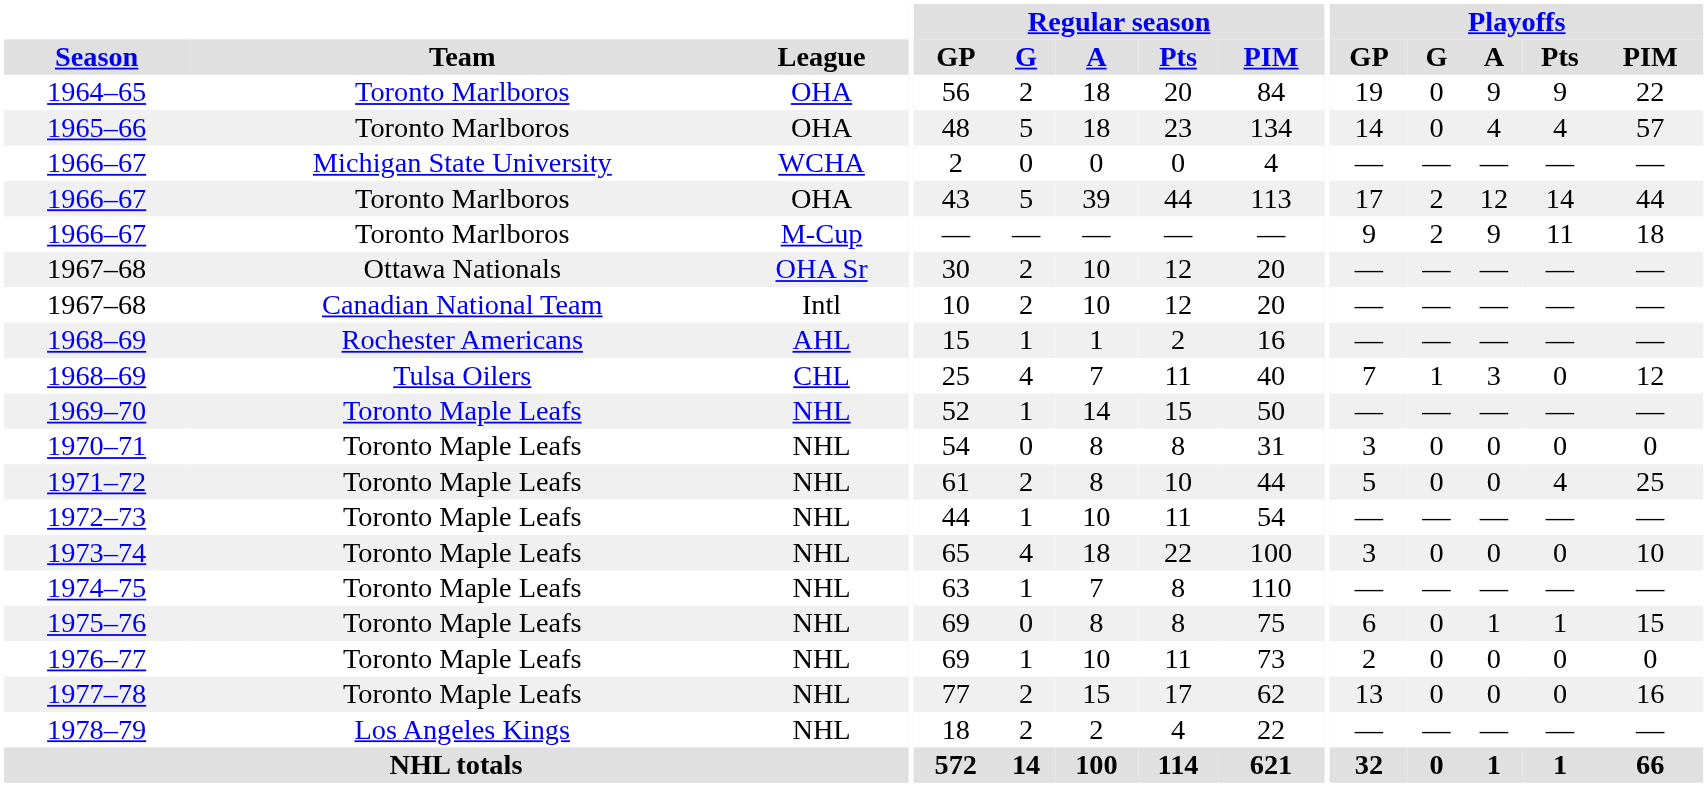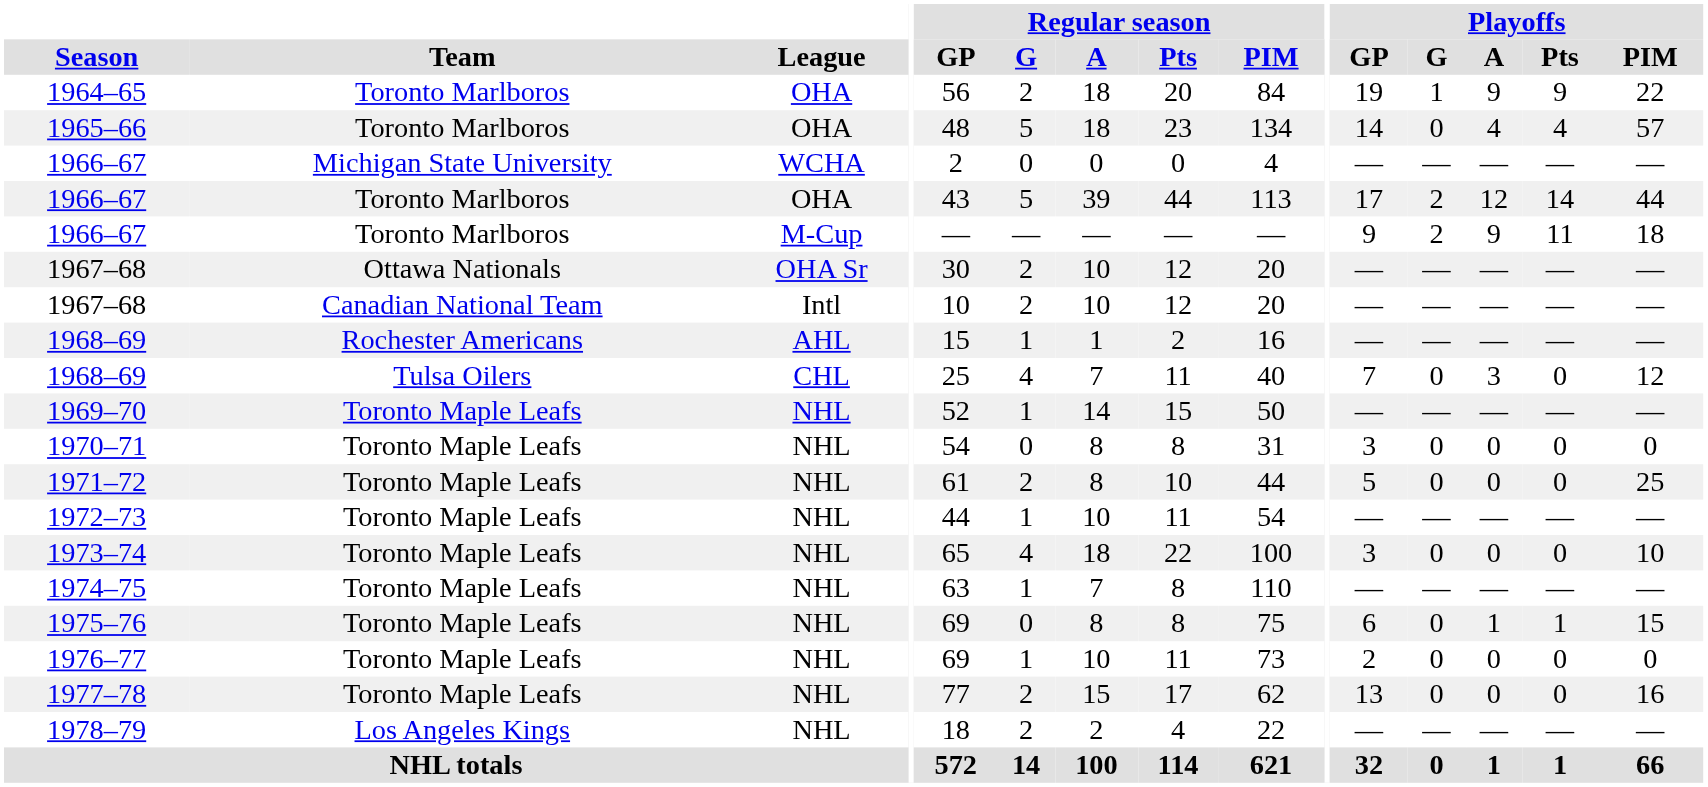 <table border="0" cellpadding="1" cellspacing="0" style="text-align:center; width:60em">
 <tr bgcolor="#e0e0e0">
 <th colspan="3" bgcolor="#ffffff"></th>
 <th rowspan="100" bgcolor="#ffffff"></th>
 <th colspan="5"><a href='#'>Regular season</a></th>
 <th rowspan="100" bgcolor="#ffffff"></th>
 <th colspan="5"><a href='#'>Playoffs</a></th>
 </tr>
 <tr bgcolor="#e0e0e0">
 <th><a href='#'>Season</a></th>
 <th>Team</th>
 <th>League</th>
 <th>GP</th>
 <th><a href='#'>G</a></th>
 <th><a href='#'>A</a></th>
 <th><a href='#'>Pts</a></th>
 <th><a href='#'>PIM</a></th>
 <th>GP</th>
 <th>G</th>
 <th>A</th>
 <th>Pts</th>
 <th>PIM</th>
 </tr>
 <tr>
 <td><a href='#'>1964–65</a></td>
 <td><a href='#'>Toronto Marlboros</a></td>
 <td><a href='#'>OHA</a></td>
 <td>56</td>
 <td>2</td>
 <td>18</td>
 <td>20</td>
 <td>84</td>
 <td>19</td>
-<td>0</td>
+<td>1</td>
 <td>9</td>
 <td>9</td>
 <td>22</td>
 </tr>
 <tr bgcolor="#f0f0f0">
 <td><a href='#'>1965–66</a></td>
 <td>Toronto Marlboros</td>
 <td>OHA</td>
 <td>48</td>
 <td>5</td>
 <td>18</td>
 <td>23</td>
 <td>134</td>
 <td>14</td>
 <td>0</td>
 <td>4</td>
 <td>4</td>
 <td>57</td>
 </tr>
 <tr>
 <td><a href='#'>1966–67</a></td>
 <td><a href='#'>Michigan State University</a></td>
 <td><a href='#'>WCHA</a></td>
 <td>2</td>
 <td>0</td>
 <td>0</td>
 <td>0</td>
 <td>4</td>
 <td>—</td>
 <td>—</td>
 <td>—</td>
 <td>—</td>
 <td>—</td>
 </tr>
 <tr bgcolor="#f0f0f0">
 <td><a href='#'>1966–67</a></td>
 <td>Toronto Marlboros</td>
 <td>OHA</td>
 <td>43</td>
 <td>5</td>
 <td>39</td>
 <td>44</td>
 <td>113</td>
 <td>17</td>
 <td>2</td>
 <td>12</td>
 <td>14</td>
 <td>44</td>
 </tr>
 <tr>
 <td><a href='#'>1966–67</a></td>
 <td>Toronto Marlboros</td>
 <td><a href='#'>M-Cup</a></td>
 <td>—</td>
 <td>—</td>
 <td>—</td>
 <td>—</td>
 <td>—</td>
 <td>9</td>
 <td>2</td>
 <td>9</td>
 <td>11</td>
 <td>18</td>
 </tr>
 <tr bgcolor="#f0f0f0">
 <td>1967–68</td>
 <td>Ottawa Nationals</td>
 <td><a href='#'>OHA Sr</a></td>
 <td>30</td>
 <td>2</td>
 <td>10</td>
 <td>12</td>
 <td>20</td>
 <td>—</td>
 <td>—</td>
 <td>—</td>
 <td>—</td>
 <td>—</td>
 </tr>
 <tr>
 <td>1967–68</td>
 <td><a href='#'>Canadian National Team</a></td>
 <td>Intl</td>
 <td>10</td>
 <td>2</td>
 <td>10</td>
 <td>12</td>
 <td>20</td>
 <td>—</td>
 <td>—</td>
 <td>—</td>
 <td>—</td>
 <td>—</td>
 </tr>
 <tr bgcolor="#f0f0f0">
 <td><a href='#'>1968–69</a></td>
 <td><a href='#'>Rochester Americans</a></td>
 <td><a href='#'>AHL</a></td>
 <td>15</td>
 <td>1</td>
 <td>1</td>
 <td>2</td>
 <td>16</td>
 <td>—</td>
 <td>—</td>
 <td>—</td>
 <td>—</td>
 <td>—</td>
 </tr>
 <tr>
 <td><a href='#'>1968–69</a></td>
 <td><a href='#'>Tulsa Oilers</a></td>
 <td><a href='#'>CHL</a></td>
 <td>25</td>
 <td>4</td>
 <td>7</td>
 <td>11</td>
 <td>40</td>
 <td>7</td>
-<td>1</td>
+<td>0</td>
 <td>3</td>
 <td>0</td>
 <td>12</td>
 </tr>
 <tr bgcolor="#f0f0f0">
 <td><a href='#'>1969–70</a></td>
 <td><a href='#'>Toronto Maple Leafs</a></td>
 <td><a href='#'>NHL</a></td>
 <td>52</td>
 <td>1</td>
 <td>14</td>
 <td>15</td>
 <td>50</td>
 <td>—</td>
 <td>—</td>
 <td>—</td>
 <td>—</td>
 <td>—</td>
 </tr>
 <tr>
 <td><a href='#'>1970–71</a></td>
 <td>Toronto Maple Leafs</td>
 <td>NHL</td>
 <td>54</td>
 <td>0</td>
 <td>8</td>
 <td>8</td>
 <td>31</td>
 <td>3</td>
 <td>0</td>
 <td>0</td>
 <td>0</td>
 <td>0</td>
 </tr>
 <tr bgcolor="#f0f0f0">
 <td><a href='#'>1971–72</a></td>
 <td>Toronto Maple Leafs</td>
 <td>NHL</td>
 <td>61</td>
 <td>2</td>
 <td>8</td>
 <td>10</td>
 <td>44</td>
 <td>5</td>
 <td>0</td>
 <td>0</td>
-<td>4</td>
+<td>0</td>
 <td>25</td>
 </tr>
 <tr>
 <td><a href='#'>1972–73</a></td>
 <td>Toronto Maple Leafs</td>
 <td>NHL</td>
 <td>44</td>
 <td>1</td>
 <td>10</td>
 <td>11</td>
 <td>54</td>
 <td>—</td>
 <td>—</td>
 <td>—</td>
 <td>—</td>
 <td>—</td>
 </tr>
 <tr bgcolor="#f0f0f0">
 <td><a href='#'>1973–74</a></td>
 <td>Toronto Maple Leafs</td>
 <td>NHL</td>
 <td>65</td>
 <td>4</td>
 <td>18</td>
 <td>22</td>
 <td>100</td>
 <td>3</td>
 <td>0</td>
 <td>0</td>
 <td>0</td>
 <td>10</td>
 </tr>
 <tr>
 <td><a href='#'>1974–75</a></td>
 <td>Toronto Maple Leafs</td>
 <td>NHL</td>
 <td>63</td>
 <td>1</td>
 <td>7</td>
 <td>8</td>
 <td>110</td>
 <td>—</td>
 <td>—</td>
 <td>—</td>
 <td>—</td>
 <td>—</td>
 </tr>
 <tr bgcolor="#f0f0f0">
 <td><a href='#'>1975–76</a></td>
 <td>Toronto Maple Leafs</td>
 <td>NHL</td>
 <td>69</td>
 <td>0</td>
 <td>8</td>
 <td>8</td>
 <td>75</td>
 <td>6</td>
 <td>0</td>
 <td>1</td>
 <td>1</td>
 <td>15</td>
 </tr>
 <tr>
 <td><a href='#'>1976–77</a></td>
 <td>Toronto Maple Leafs</td>
 <td>NHL</td>
 <td>69</td>
 <td>1</td>
 <td>10</td>
 <td>11</td>
 <td>73</td>
 <td>2</td>
 <td>0</td>
 <td>0</td>
 <td>0</td>
 <td>0</td>
 </tr>
 <tr bgcolor="#f0f0f0">
 <td><a href='#'>1977–78</a></td>
 <td>Toronto Maple Leafs</td>
 <td>NHL</td>
 <td>77</td>
 <td>2</td>
 <td>15</td>
 <td>17</td>
 <td>62</td>
 <td>13</td>
 <td>0</td>
 <td>0</td>
 <td>0</td>
 <td>16</td>
 </tr>
 <tr>
 <td><a href='#'>1978–79</a></td>
 <td><a href='#'>Los Angeles Kings</a></td>
 <td>NHL</td>
 <td>18</td>
 <td>2</td>
 <td>2</td>
 <td>4</td>
 <td>22</td>
 <td>—</td>
 <td>—</td>
 <td>—</td>
 <td>—</td>
 <td>—</td>
 </tr>
 <tr bgcolor="#e0e0e0">
 <th colspan="3">NHL totals</th>
 <th>572</th>
 <th>14</th>
 <th>100</th>
 <th>114</th>
 <th>621</th>
 <th>32</th>
 <th>0</th>
 <th>1</th>
 <th>1</th>
 <th>66</th>
 </tr>
 </table>
